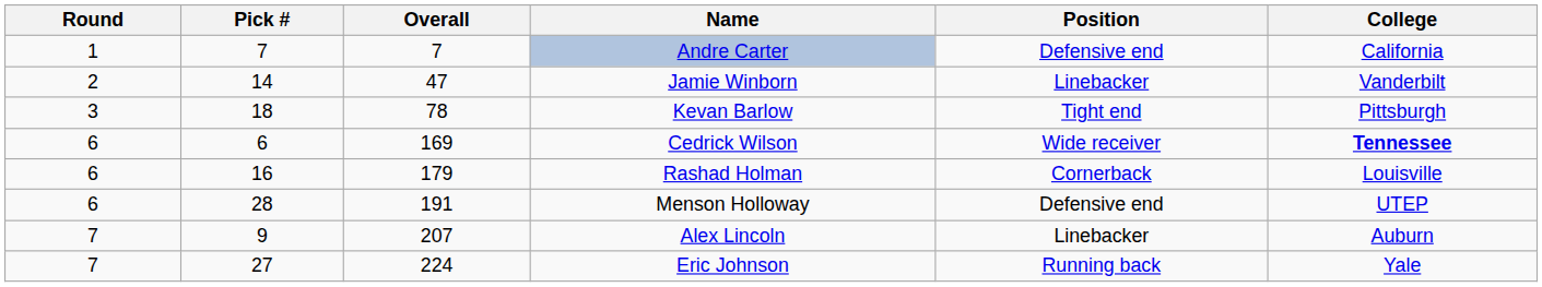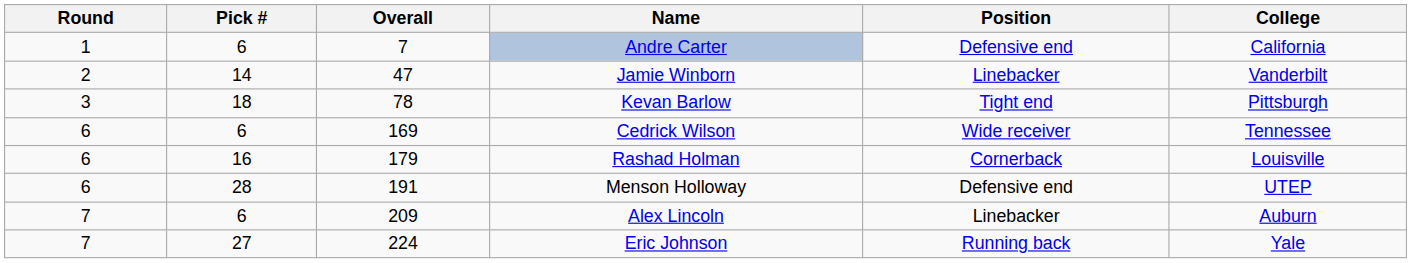 <table class="wikitable sortable sortable" style="width: 100%; text-align:center">
 <tr>
 <th>Round</th>
 <th>Pick #</th>
 <th>Overall</th>
 <th>Name</th>
 <th>Position</th>
 <th>College</th>
 </tr>
 <tr>
 <td>1</td>
-<td>7</td>
+<td>6</td>
 <td>7</td>
 <td bgcolor=lightsteelblue><a href='#'>Andre Carter</a></td>
 <td><a href='#'>Defensive end</a></td>
 <td><a href='#'>California</a></td>
 </tr>
 <tr>
 <td>2</td>
 <td>14</td>
 <td>47</td>
 <td><a href='#'>Jamie Winborn</a></td>
 <td><a href='#'>Linebacker</a></td>
 <td><a href='#'>Vanderbilt</a></td>
 </tr>
 <tr>
 <td>3</td>
 <td>18</td>
 <td>78</td>
 <td><a href='#'>Kevan Barlow</a></td>
 <td><a href='#'>Tight end</a></td>
 <td><a href='#'>Pittsburgh</a></td>
 </tr>
 <tr>
 <td>6</td>
 <td>6</td>
 <td>169</td>
 <td><a href='#'>Cedrick Wilson</a></td>
 <td><a href='#'>Wide receiver</a></td>
-<td><strong><a href='#'>Tennessee</a></strong></td>
+<td><a href='#'>Tennessee</a></td>
 </tr>
 <tr>
 <td>6</td>
 <td>16</td>
 <td>179</td>
 <td><a href='#'>Rashad Holman</a></td>
 <td><a href='#'>Cornerback</a></td>
 <td><a href='#'>Louisville</a></td>
 </tr>
 <tr>
 <td>6</td>
 <td>28</td>
 <td>191</td>
 <td>Menson Holloway</td>
 <td>Defensive end</td>
 <td><a href='#'>UTEP</a></td>
 </tr>
 <tr>
 <td>7</td>
-<td>9</td>
-<td>207</td>
+<td>6</td>
+<td>209</td>
 <td><a href='#'>Alex Lincoln</a></td>
 <td>Linebacker</td>
 <td><a href='#'>Auburn</a></td>
 </tr>
 <tr>
 <td>7</td>
 <td>27</td>
 <td>224</td>
 <td><a href='#'>Eric Johnson</a></td>
 <td><a href='#'>Running back</a></td>
 <td><a href='#'>Yale</a></td>
 </tr>
 </table>
